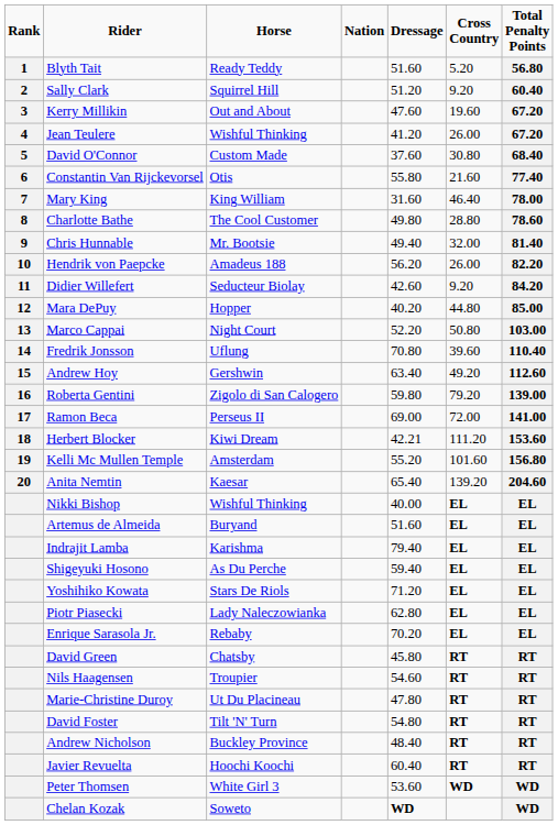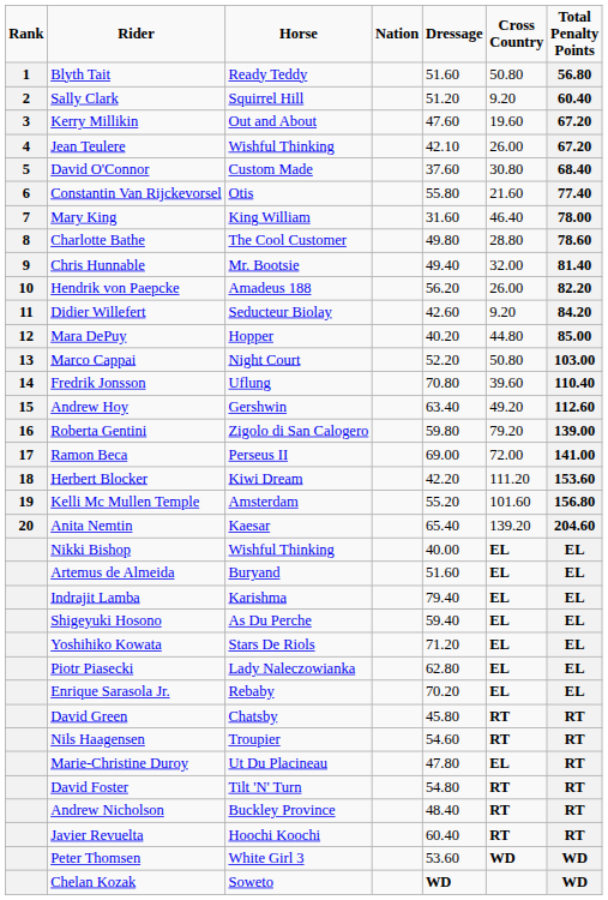 <table class="wikitable">
 <tr>
 <td align=center><strong>Rank</strong></td>
 <td align=center><strong>Rider</strong></td>
 <td align=center><strong>Horse</strong></td>
 <td align=center><strong>Nation</strong></td>
 <td align=center><strong>Dressage</strong></td>
 <td align=center><strong>Cross <br>Country</strong></td>
 <td align=center><strong>Total <br>Penalty <br> Points</strong></td>
 </tr>
 <tr>
 <th>1</th>
 <td><a href='#'>Blyth Tait</a></td>
 <td><a href='#'>Ready Teddy</a></td>
 <td></td>
 <td>51.60</td>
-<td>5.20</td>
+<td>50.80</td>
 <th>56.80</th>
 </tr>
 <tr>
 <th>2</th>
 <td><a href='#'>Sally Clark</a></td>
 <td><a href='#'>Squirrel Hill</a></td>
 <td></td>
 <td>51.20</td>
 <td>9.20</td>
 <th>60.40</th>
 </tr>
 <tr>
 <th>3</th>
 <td><a href='#'>Kerry Millikin</a></td>
 <td><a href='#'>Out and About</a></td>
 <td></td>
 <td>47.60</td>
 <td>19.60</td>
 <th>67.20</th>
 </tr>
 <tr>
 <th>4</th>
 <td><a href='#'>Jean Teulere</a></td>
 <td><a href='#'>Wishful Thinking</a></td>
 <td></td>
-<td>41.20</td>
+<td>42.10</td>
 <td>26.00</td>
 <th>67.20</th>
 </tr>
 <tr>
 <th>5</th>
 <td><a href='#'>David O'Connor</a></td>
 <td><a href='#'>Custom Made</a></td>
 <td></td>
 <td>37.60</td>
 <td>30.80</td>
 <th>68.40</th>
 </tr>
 <tr>
 <th>6</th>
 <td><a href='#'>Constantin Van Rijckevorsel</a></td>
 <td><a href='#'>Otis</a></td>
 <td></td>
 <td>55.80</td>
 <td>21.60</td>
 <th>77.40</th>
 </tr>
 <tr>
 <th>7</th>
 <td><a href='#'>Mary King</a></td>
 <td><a href='#'>King William</a></td>
 <td></td>
 <td>31.60</td>
 <td>46.40</td>
 <th>78.00</th>
 </tr>
 <tr>
 <th>8</th>
 <td><a href='#'>Charlotte Bathe</a></td>
 <td><a href='#'>The Cool Customer</a></td>
 <td></td>
 <td>49.80</td>
 <td>28.80</td>
 <th>78.60</th>
 </tr>
 <tr>
 <th>9</th>
 <td><a href='#'>Chris Hunnable</a></td>
 <td><a href='#'>Mr. Bootsie</a></td>
 <td></td>
 <td>49.40</td>
 <td>32.00</td>
 <th>81.40</th>
 </tr>
 <tr>
 <th>10</th>
 <td><a href='#'>Hendrik von Paepcke</a></td>
 <td><a href='#'>Amadeus 188</a></td>
 <td></td>
 <td>56.20</td>
 <td>26.00</td>
 <th>82.20</th>
 </tr>
 <tr>
 <th>11</th>
 <td><a href='#'>Didier Willefert</a></td>
 <td><a href='#'>Seducteur Biolay</a></td>
 <td></td>
 <td>42.60</td>
 <td>9.20</td>
 <th>84.20</th>
 </tr>
 <tr>
 <th>12</th>
 <td><a href='#'>Mara DePuy</a></td>
 <td><a href='#'>Hopper</a></td>
 <td></td>
 <td>40.20</td>
 <td>44.80</td>
 <th>85.00</th>
 </tr>
 <tr>
 <th>13</th>
 <td><a href='#'>Marco Cappai</a></td>
 <td><a href='#'>Night Court</a></td>
 <td></td>
 <td>52.20</td>
 <td>50.80</td>
 <th>103.00</th>
 </tr>
 <tr>
 <th>14</th>
 <td><a href='#'>Fredrik Jonsson</a></td>
 <td><a href='#'>Uflung</a></td>
 <td></td>
 <td>70.80</td>
 <td>39.60</td>
 <th>110.40</th>
 </tr>
 <tr>
 <th>15</th>
 <td><a href='#'>Andrew Hoy</a></td>
 <td><a href='#'>Gershwin</a></td>
 <td></td>
 <td>63.40</td>
 <td>49.20</td>
 <th>112.60</th>
 </tr>
 <tr>
 <th>16</th>
 <td><a href='#'>Roberta Gentini</a></td>
 <td><a href='#'>Zigolo di San Calogero</a></td>
 <td></td>
 <td>59.80</td>
 <td>79.20</td>
 <th>139.00</th>
 </tr>
 <tr>
 <th>17</th>
 <td><a href='#'>Ramon Beca</a></td>
 <td><a href='#'>Perseus II</a></td>
 <td></td>
 <td>69.00</td>
 <td>72.00</td>
 <th>141.00</th>
 </tr>
 <tr>
 <th>18</th>
 <td><a href='#'>Herbert Blocker</a></td>
 <td><a href='#'>Kiwi Dream</a></td>
 <td></td>
-<td>42.21</td>
+<td>42.20</td>
 <td>111.20</td>
 <th>153.60</th>
 </tr>
 <tr>
 <th>19</th>
 <td><a href='#'>Kelli Mc Mullen Temple</a></td>
 <td><a href='#'>Amsterdam</a></td>
 <td></td>
 <td>55.20</td>
 <td>101.60</td>
 <th>156.80</th>
 </tr>
 <tr>
 <th>20</th>
 <td><a href='#'>Anita Nemtin</a></td>
 <td><a href='#'>Kaesar</a></td>
 <td></td>
 <td>65.40</td>
 <td>139.20</td>
 <th>204.60</th>
 </tr>
 <tr>
 <th></th>
 <td><a href='#'>Nikki Bishop</a></td>
 <td><a href='#'>Wishful Thinking</a></td>
 <td></td>
 <td>40.00</td>
 <td><strong>EL</strong></td>
 <th>EL</th>
 </tr>
 <tr>
 <th></th>
 <td><a href='#'>Artemus de Almeida</a></td>
 <td><a href='#'>Buryand</a></td>
 <td></td>
 <td>51.60</td>
 <td><strong>EL</strong></td>
 <th>EL</th>
 </tr>
 <tr>
 <th></th>
 <td><a href='#'>Indrajit Lamba</a></td>
 <td><a href='#'>Karishma</a></td>
 <td></td>
 <td>79.40</td>
 <td><strong>EL</strong></td>
 <th>EL</th>
 </tr>
 <tr>
 <th></th>
 <td><a href='#'>Shigeyuki Hosono</a></td>
 <td><a href='#'>As Du Perche</a></td>
 <td></td>
 <td>59.40</td>
 <td><strong>EL</strong></td>
 <th>EL</th>
 </tr>
 <tr>
 <th></th>
 <td><a href='#'>Yoshihiko Kowata</a></td>
 <td><a href='#'>Stars De Riols</a></td>
 <td></td>
 <td>71.20</td>
 <td><strong>EL</strong></td>
 <th>EL</th>
 </tr>
 <tr>
 <th></th>
 <td><a href='#'>Piotr Piasecki</a></td>
 <td><a href='#'>Lady Naleczowianka</a></td>
 <td></td>
 <td>62.80</td>
 <td><strong>EL</strong></td>
 <th>EL</th>
 </tr>
 <tr>
 <th></th>
 <td><a href='#'>Enrique Sarasola Jr.</a></td>
 <td><a href='#'>Rebaby</a></td>
 <td></td>
 <td>70.20</td>
 <td><strong>EL</strong></td>
 <th>EL</th>
 </tr>
 <tr>
 <th></th>
 <td><a href='#'>David Green</a></td>
 <td><a href='#'>Chatsby</a></td>
 <td></td>
 <td>45.80</td>
 <td><strong>RT</strong></td>
 <th>RT</th>
 </tr>
 <tr>
 <th></th>
 <td><a href='#'>Nils Haagensen</a></td>
 <td><a href='#'>Troupier</a></td>
 <td></td>
 <td>54.60</td>
 <td><strong>RT</strong></td>
 <th>RT</th>
 </tr>
 <tr>
 <th></th>
 <td><a href='#'>Marie-Christine Duroy</a></td>
 <td><a href='#'>Ut Du Placineau</a></td>
 <td></td>
 <td>47.80</td>
-<td><strong>RT</strong></td>
+<td><strong>EL</strong></td>
 <th>RT</th>
 </tr>
 <tr>
 <th></th>
 <td><a href='#'>David Foster</a></td>
 <td><a href='#'>Tilt 'N' Turn</a></td>
 <td></td>
 <td>54.80</td>
 <td><strong>RT</strong></td>
 <th>RT</th>
 </tr>
 <tr>
 <th></th>
 <td><a href='#'>Andrew Nicholson</a></td>
 <td><a href='#'>Buckley Province</a></td>
 <td></td>
 <td>48.40</td>
 <td><strong>RT</strong></td>
 <th>RT</th>
 </tr>
 <tr>
 <th></th>
 <td><a href='#'>Javier Revuelta</a></td>
 <td><a href='#'>Hoochi Koochi</a></td>
 <td></td>
 <td>60.40</td>
 <td><strong>RT</strong></td>
 <th>RT</th>
 </tr>
 <tr>
 <th></th>
 <td><a href='#'>Peter Thomsen</a></td>
 <td><a href='#'>White Girl 3</a></td>
 <td></td>
 <td>53.60</td>
 <td><strong>WD</strong></td>
 <th>WD</th>
 </tr>
 <tr>
 <th></th>
 <td><a href='#'>Chelan Kozak</a></td>
 <td><a href='#'>Soweto</a></td>
 <td></td>
 <td><strong>WD</strong></td>
 <td></td>
 <th>WD</th>
 </tr>
 </table>
